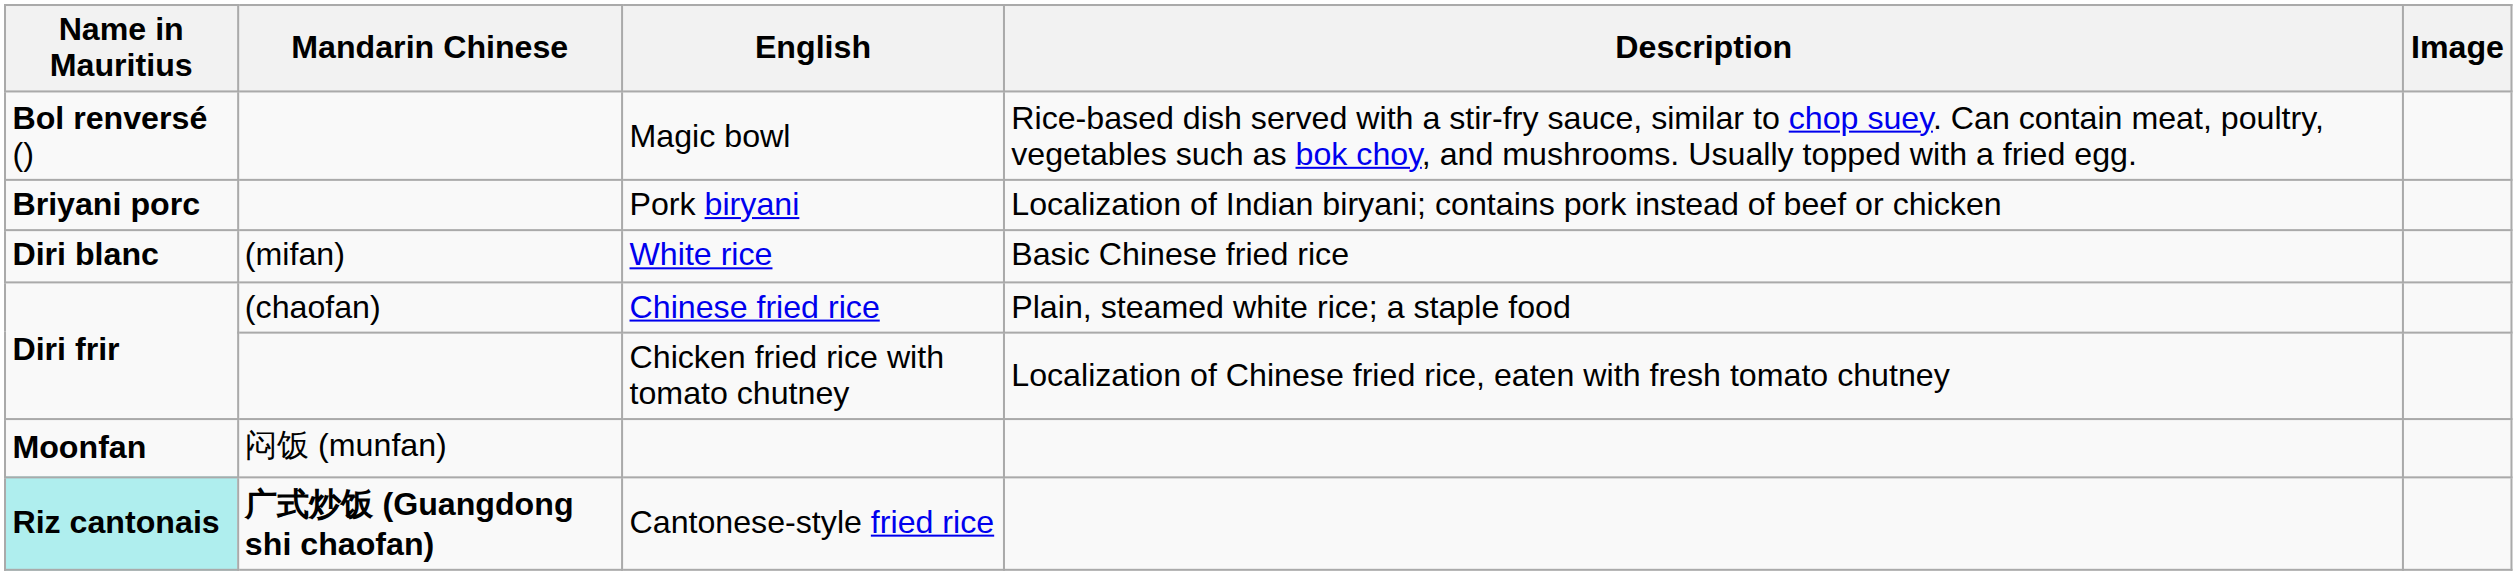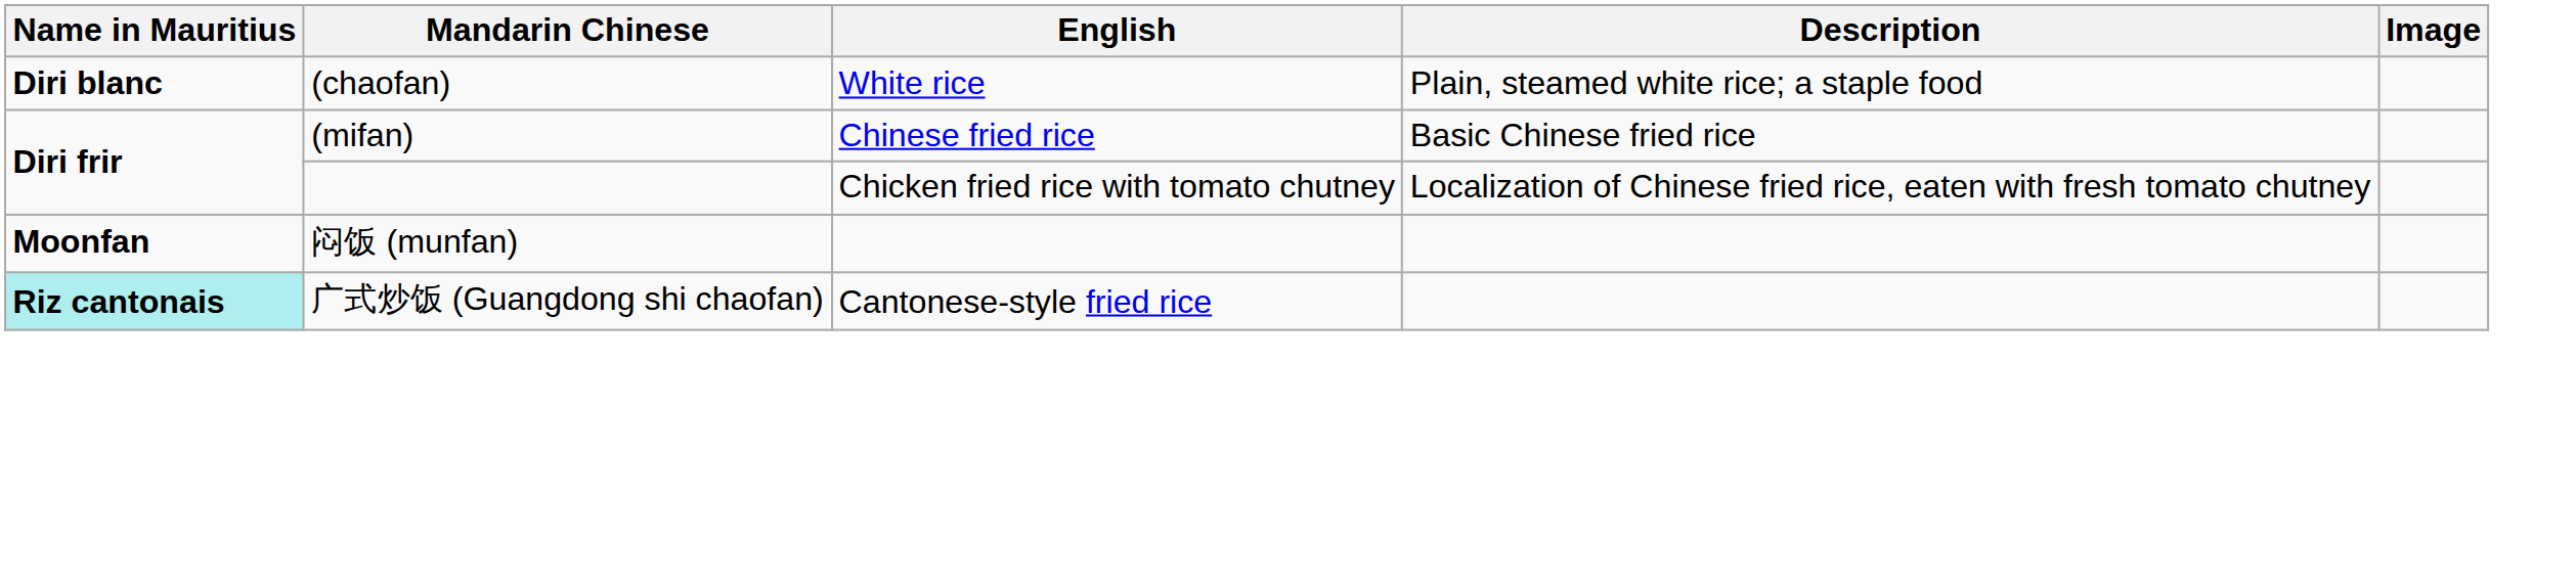 <table class="wikitable">
 <tr>
 <th>Name in Mauritius</th>
 <th>Mandarin Chinese</th>
 <th>English</th>
 <th>Description</th>
 <th>Image</th>
 </tr>
 <tr>
-<td><strong>Bol renversé</strong> ()</td>
-<td></td>
-<td>Magic bowl</td>
-<td>Rice-based dish served with a stir-fry sauce, similar to <a href='#'>chop suey</a>. Can contain meat, poultry, vegetables such as <a href='#'>bok choy</a>, and mushrooms. Usually topped with a fried egg.</td>
-<td></td>
-</tr>
-<tr>
-<td><strong>Briyani porc</strong></td>
-<td></td>
-<td>Pork <a href='#'>biryani</a></td>
-<td>Localization of Indian biryani; contains pork instead of beef or chicken</td>
-<td></td>
-</tr>
-<tr>
 <td><strong>Diri blanc</strong></td>
-<td> (mifan)</td>
+<td> (chaofan)</td>
 <td><a href='#'>White rice</a></td>
-<td>Basic Chinese fried rice</td>
+<td>Plain, steamed white rice; a staple food</td>
 <td></td>
 </tr>
 <tr>
 <td rowspan="2"><strong>Diri frir</strong></td>
-<td> (chaofan)</td>
+<td> (mifan)</td>
 <td><a href='#'>Chinese fried rice</a></td>
-<td>Plain, steamed white rice; a staple food</td>
+<td>Basic Chinese fried rice</td>
 <td></td>
 </tr>
 <tr>
 <td></td>
 <td>Chicken fried rice with tomato chutney</td>
 <td>Localization of Chinese fried rice, eaten with fresh tomato chutney</td>
 <td></td>
 </tr>
 <tr>
 <td><strong>Moonfan</strong></td>
 <td>闷饭 (munfan)</td>
 <td></td>
 <td></td>
 <td></td>
 </tr>
 <tr>
 <td style="background: paleturquoise;"><strong>Riz cantonais</strong></td>
-<td><strong>广式炒饭 (Guangdong shi chaofan)</strong></td>
+<td>广式炒饭 (Guangdong shi chaofan)</td>
 <td>Cantonese-style <a href='#'>fried rice</a></td>
 <td></td>
 <td></td>
 </tr>
 </table>
